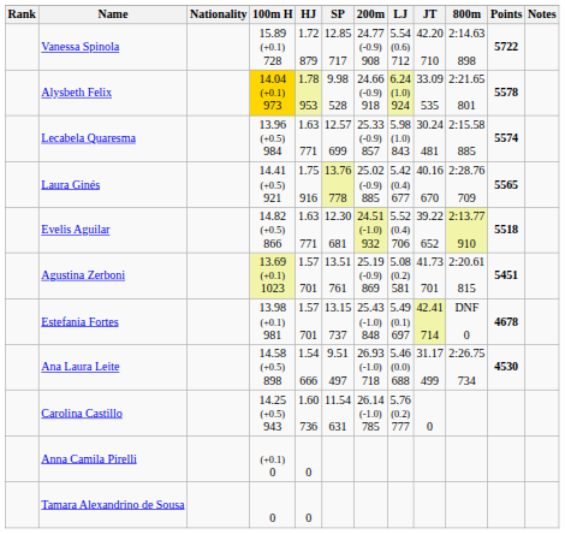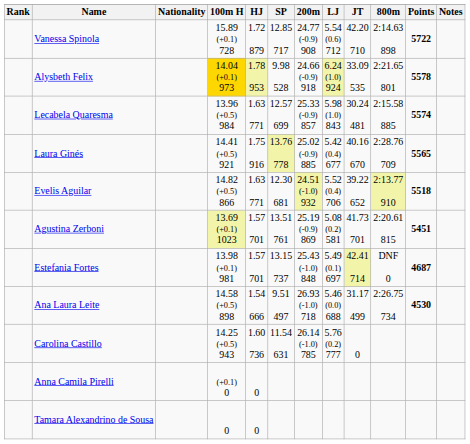 <table class="wikitable sortable" style="text-align:center">
 <tr>
 </tr>
 <tr>
 <th>Rank</th>
 <th>Name</th>
 <th>Nationality</th>
 <th>100m H</th>
 <th>HJ</th>
 <th>SP</th>
 <th>200m</th>
 <th>LJ</th>
 <th>JT</th>
 <th>800m</th>
 <th>Points</th>
 <th>Notes</th>
 </tr>
 <tr>
 <td></td>
 <td align=left><a href='#'>Vanessa Spinola</a></td>
 <td align=left></td>
 <td>15.89<br><small>(+0.1)</small><br>728</td>
 <td>1.72<br><br>879</td>
 <td>12.85<br><br>717</td>
 <td>24.77<br><small>(-0.9)</small><br>908</td>
 <td>5.54<br><small>(0.6)</small><br>712</td>
 <td>42.20<br><br>710</td>
 <td>2:14.63<br><br>898</td>
 <td><strong>5722</strong></td>
 <td></td>
 </tr>
 <tr>
 <td></td>
 <td align=left><a href='#'>Alysbeth Felix</a></td>
 <td align=left></td>
 <td style="background: gold;">14.04<br><small>(+0.1)</small><br>973</td>
 <td bgcolor=#F2F5A9>1.78<br><br>953</td>
 <td>9.98<br><br>528</td>
 <td>24.66<br><small>(-0.9)</small><br>918</td>
 <td bgcolor=#F2F5A9>6.24<br><small>(1.0)</small><br>924</td>
 <td>33.09<br><br>535</td>
 <td>2:21.65<br><br>801</td>
 <td><strong>5578</strong></td>
 <td><strong></strong></td>
 </tr>
 <tr>
 <td></td>
 <td align=left><a href='#'>Lecabela Quaresma</a></td>
 <td align=left></td>
 <td>13.96<br><small>(+0.5)</small><br>984</td>
 <td>1.63<br><br>771</td>
 <td>12.57<br><br>699</td>
 <td>25.33<br><small>(-0.9)</small><br>857</td>
 <td>5.98<br><small>(1.0)</small><br>843</td>
 <td>30.24<br><br>481</td>
 <td>2:15.58<br><br>885</td>
 <td><strong>5574</strong></td>
 <td></td>
 </tr>
 <tr>
 <td></td>
 <td align=left><a href='#'>Laura Ginés</a></td>
 <td align=left></td>
 <td>14.41<br><small>(+0.5)</small><br>921</td>
 <td>1.75<br><br>916</td>
 <td bgcolor=#F2F5A9>13.76<br><br>778</td>
 <td>25.02<br><small>(-0.9)</small><br>885</td>
 <td>5.42<br><small>(0.4)</small><br>677</td>
 <td>40.16<br><br>670</td>
 <td>2:28.76<br><br>709</td>
 <td><strong>5565</strong></td>
 <td></td>
 </tr>
 <tr>
 <td></td>
 <td align=left><a href='#'>Evelis Aguilar</a></td>
 <td align=left></td>
 <td>14.82<br><small>(+0.5)</small><br>866</td>
 <td>1.63<br><br>771</td>
 <td>12.30<br><br>681</td>
 <td bgcolor=#F2F5A9>24.51<br><small>(-1.0)</small><br>932</td>
 <td>5.52<br><small>(0.4)</small><br>706</td>
 <td>39.22<br><br>652</td>
 <td bgcolor=#F2F5A9>2:13.77<br><br>910</td>
 <td><strong>5518</strong></td>
 <td></td>
 </tr>
 <tr>
 <td></td>
 <td align=left><a href='#'>Agustina Zerboni</a></td>
 <td align=left></td>
 <td bgcolor=#F2F5A9>13.69<br><small>(+0.1)</small><br>1023</td>
 <td>1.57<br><br>701</td>
 <td>13.51<br><br>761</td>
 <td>25.19<br><small>(-0.9)</small><br>869</td>
 <td>5.08<br><small>(0.2)</small><br>581</td>
 <td>41.73<br><br>701</td>
 <td>2:20.61<br><br>815</td>
 <td><strong>5451</strong></td>
 <td></td>
 </tr>
 <tr>
 <td></td>
 <td align=left><a href='#'>Estefania Fortes</a></td>
 <td align=left></td>
 <td>13.98<br><small>(+0.1)</small><br>981</td>
 <td>1.57<br><br>701</td>
 <td>13.15<br><br>737</td>
 <td>25.43<br><small>(-1.0)</small><br>848</td>
 <td>5.49<br><small>(0.1)</small><br>697</td>
 <td bgcolor=#F2F5A9>42.41<br><br>714</td>
 <td>DNF<br><br>0</td>
-<td><strong>4678</strong></td>
+<td><strong>4687</strong></td>
 <td></td>
 </tr>
 <tr>
 <td></td>
 <td align=left><a href='#'>Ana Laura Leite</a></td>
 <td align=left></td>
 <td>14.58<br><small>(+0.5)</small><br>898</td>
 <td>1.54<br><br>666</td>
 <td>9.51<br><br>497</td>
 <td>26.93<br><small>(-1.0)</small><br>718</td>
 <td>5.46<br><small>(0.0)</small><br>688</td>
 <td>31.17<br><br>499</td>
 <td>2:26.75<br><br>734</td>
 <td><strong>4530</strong></td>
 <td></td>
 </tr>
 <tr>
 <td></td>
 <td align=left><a href='#'>Carolina Castillo</a></td>
 <td align=left></td>
 <td>14.25<br><small>(+0.5)</small><br>943</td>
 <td>1.60<br><br>736</td>
 <td>11.54<br><br>631</td>
 <td>26.14<br><small>(-1.0)</small><br>785</td>
 <td>5.76<br><small>(0.2)</small><br>777</td>
 <td><br><br>0</td>
 <td></td>
 <td><strong></strong></td>
 <td></td>
 </tr>
 <tr>
 <td></td>
 <td align=left><a href='#'>Anna Camila Pirelli</a></td>
 <td align=left></td>
 <td><br><small>(+0.1)</small><br>0</td>
 <td><br><br>0</td>
 <td></td>
 <td></td>
 <td></td>
 <td></td>
 <td></td>
 <td><strong></strong></td>
 <td></td>
 </tr>
 <tr>
 <td></td>
 <td align=left><a href='#'>Tamara Alexandrino de Sousa</a></td>
 <td align=left></td>
 <td><br><br>0</td>
 <td><br><br>0</td>
 <td></td>
 <td></td>
 <td></td>
 <td></td>
 <td></td>
 <td><strong></strong></td>
 <td></td>
 </tr>
 </table>
